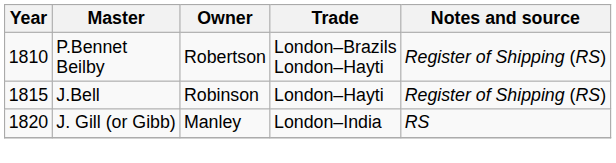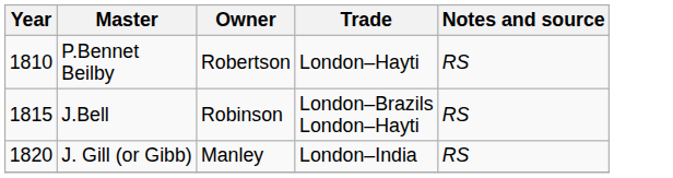 <table class="sortable wikitable">
 <tr>
 <th>Year</th>
 <th>Master</th>
 <th>Owner</th>
 <th>Trade</th>
 <th>Notes and source</th>
 </tr>
 <tr>
 <td>1810</td>
 <td>P.Bennet<br>Beilby</td>
 <td>Robertson</td>
-<td>London–Brazils<br>London–Hayti</td>
-<td><em>Register of Shipping</em> (<em>RS</em>)</td>
+<td>London–Hayti</td>
+<td><em>RS</em></td>
 </tr>
 <tr>
 <td>1815</td>
 <td>J.Bell</td>
 <td>Robinson</td>
-<td>London–Hayti</td>
-<td><em>Register of Shipping</em> (<em>RS</em>)</td>
+<td>London–Brazils<br>London–Hayti</td>
+<td><em>RS</em></td>
 </tr>
 <tr>
 <td>1820</td>
 <td>J. Gill (or Gibb)</td>
 <td>Manley</td>
 <td>London–India</td>
 <td><em>RS</em></td>
 </tr>
 <tr>
 </tr>
 </table>
